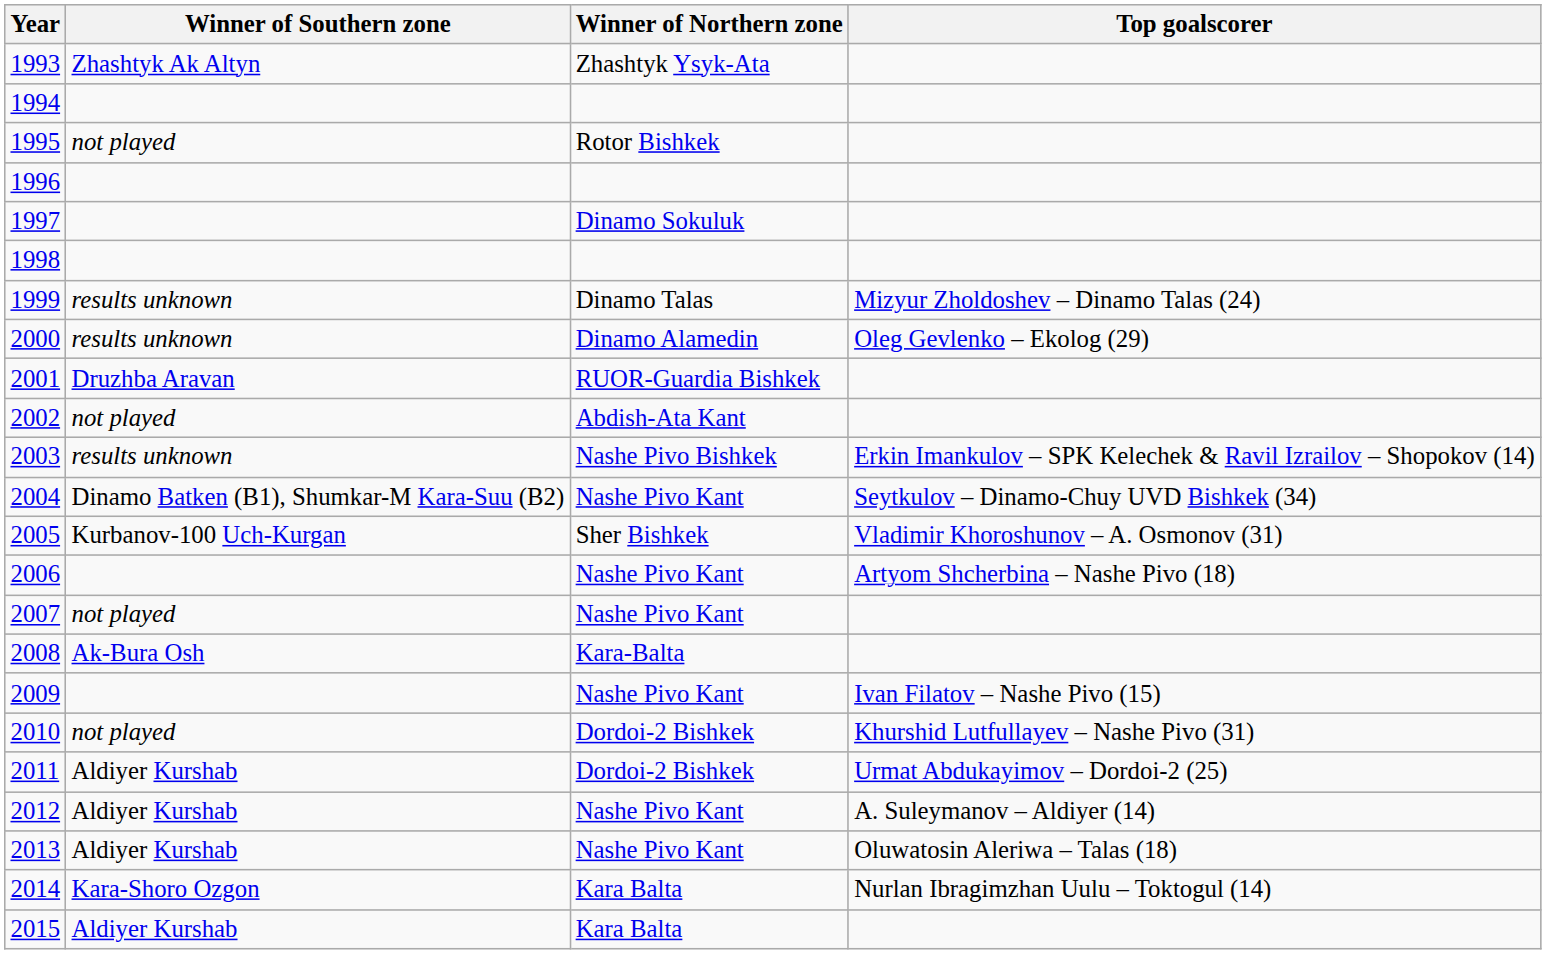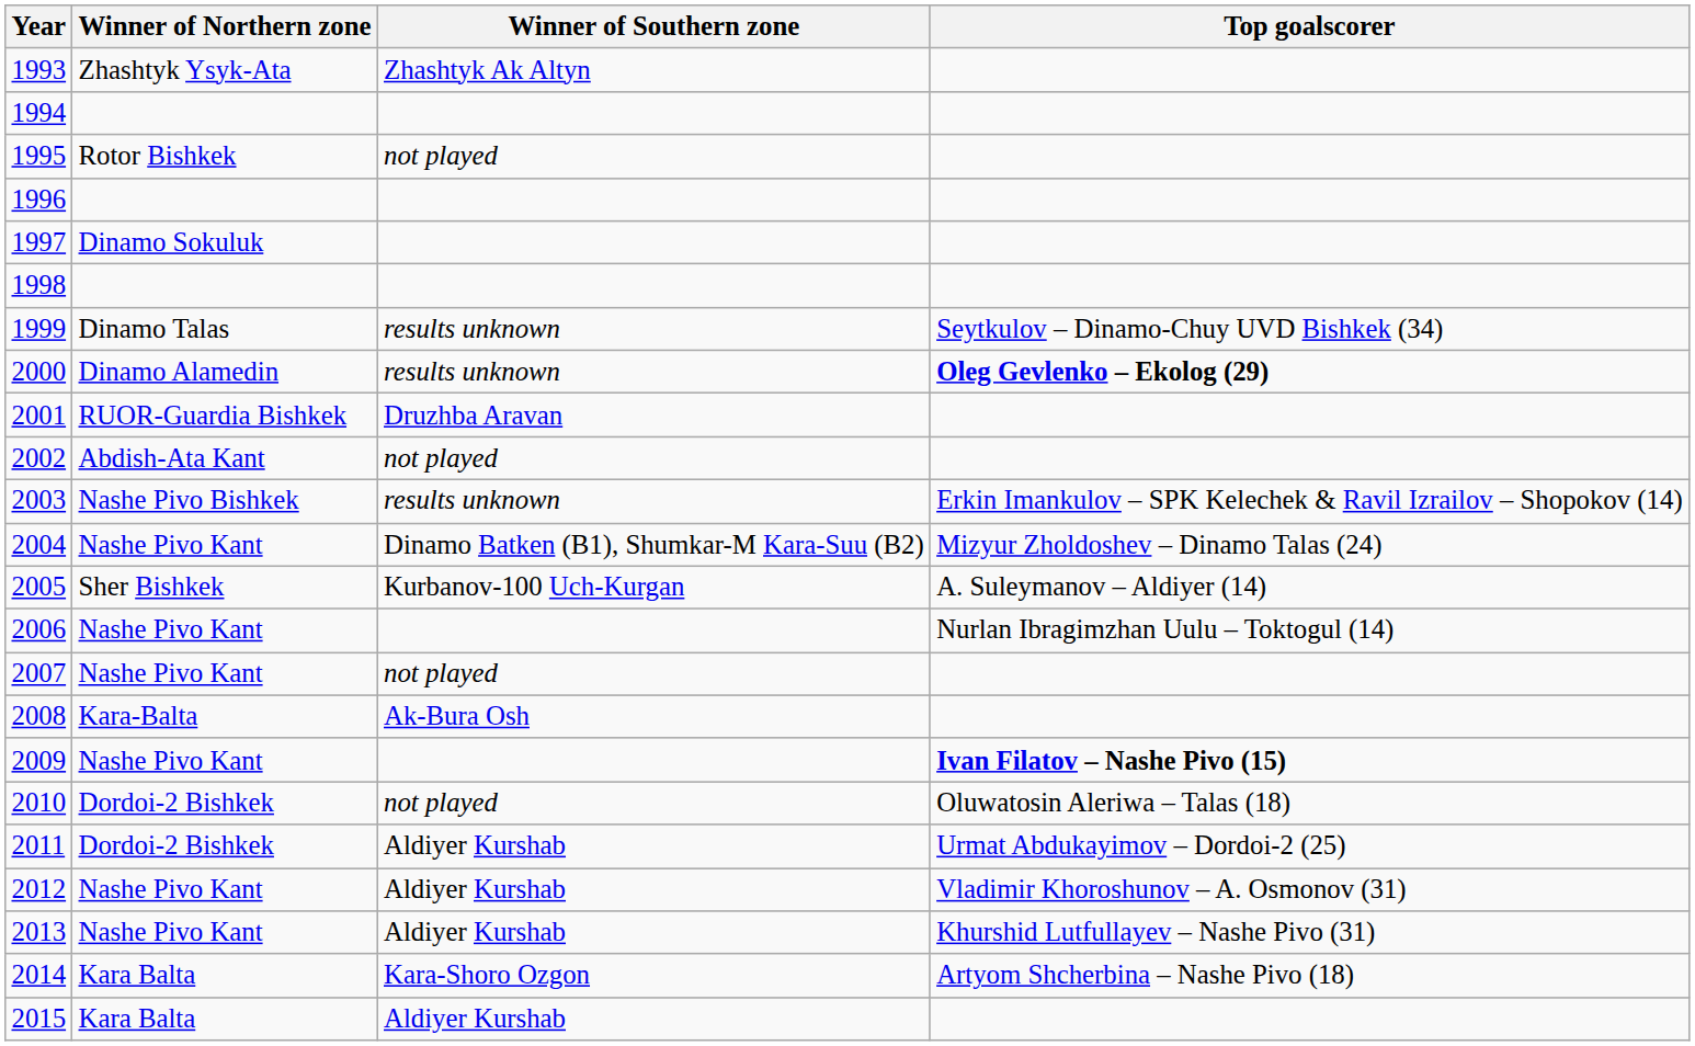 <table class="wikitable">
 <tr>
 <th><strong>Year</strong></th>
+<th>Winner of <strong>Northern zone</strong></th>
 <th>Winner of <strong>Southern zone</strong></th>
-<th>Winner of <strong>Northern zone</strong></th>
 <th><strong>Top goalscorer</strong></th>
 </tr>
 <tr>
 <td><a href='#'>1993</a></td>
+<td>Zhashtyk <a href='#'>Ysyk-Ata</a></td>
 <td><a href='#'>Zhashtyk Ak Altyn</a></td>
-<td>Zhashtyk <a href='#'>Ysyk-Ata</a></td>
 <td></td>
 </tr>
 <tr>
 <td><a href='#'>1994</a></td>
 <td></td>
 <td></td>
 <td></td>
 </tr>
 <tr>
 <td><a href='#'>1995</a></td>
+<td>Rotor <a href='#'>Bishkek</a></td>
 <td><em>not played</em></td>
-<td>Rotor <a href='#'>Bishkek</a></td>
 <td></td>
 </tr>
 <tr>
 <td><a href='#'>1996</a></td>
 <td></td>
 <td></td>
 <td></td>
 </tr>
 <tr>
 <td><a href='#'>1997</a></td>
+<td><a href='#'>Dinamo Sokuluk</a></td>
 <td></td>
-<td><a href='#'>Dinamo Sokuluk</a></td>
 <td></td>
 </tr>
 <tr>
 <td><a href='#'>1998</a></td>
 <td></td>
 <td></td>
 <td></td>
 </tr>
 <tr>
 <td><a href='#'>1999</a></td>
+<td>Dinamo Talas</td>
 <td><em>results unknown</em></td>
-<td>Dinamo Talas</td>
-<td><a href='#'>Mizyur Zholdoshev</a> – Dinamo Talas (24)</td>
+<td><a href='#'>Seytkulov</a> – Dinamo-Chuy UVD <a href='#'>Bishkek</a> (34)</td>
 </tr>
 <tr>
 <td><a href='#'>2000</a></td>
+<td><a href='#'>Dinamo Alamedin</a></td>
 <td><em>results unknown</em></td>
-<td><a href='#'>Dinamo Alamedin</a></td>
-<td><a href='#'>Oleg Gevlenko</a> – Ekolog (29)</td>
+<td><strong><a href='#'>Oleg Gevlenko</a> – Ekolog (29)</strong></td>
 </tr>
 <tr>
 <td><a href='#'>2001</a></td>
+<td><a href='#'>RUOR-Guardia Bishkek</a></td>
 <td><a href='#'>Druzhba Aravan</a></td>
-<td><a href='#'>RUOR-Guardia Bishkek</a></td>
 <td></td>
 </tr>
 <tr>
 <td><a href='#'>2002</a></td>
+<td><a href='#'>Abdish-Ata Kant</a></td>
 <td><em>not played</em></td>
-<td><a href='#'>Abdish-Ata Kant</a></td>
 <td></td>
 </tr>
 <tr>
 <td><a href='#'>2003</a></td>
+<td><a href='#'>Nashe Pivo Bishkek</a></td>
 <td><em>results unknown</em></td>
-<td><a href='#'>Nashe Pivo Bishkek</a></td>
 <td><a href='#'>Erkin Imankulov</a> – SPK Kelechek & <a href='#'>Ravil Izrailov</a> – Shopokov (14)</td>
 </tr>
 <tr>
 <td><a href='#'>2004</a></td>
+<td><a href='#'>Nashe Pivo Kant</a></td>
 <td>Dinamo <a href='#'>Batken</a> (B1), Shumkar-M <a href='#'>Kara-Suu</a> (B2)</td>
-<td><a href='#'>Nashe Pivo Kant</a></td>
-<td><a href='#'>Seytkulov</a> – Dinamo-Chuy UVD <a href='#'>Bishkek</a> (34)</td>
+<td><a href='#'>Mizyur Zholdoshev</a> – Dinamo Talas (24)</td>
 </tr>
 <tr>
 <td><a href='#'>2005</a></td>
+<td>Sher <a href='#'>Bishkek</a></td>
 <td>Kurbanov-100 <a href='#'>Uch-Kurgan</a></td>
-<td>Sher <a href='#'>Bishkek</a></td>
-<td><a href='#'>Vladimir Khoroshunov</a> –  A. Osmonov (31)</td>
+<td> A. Suleymanov – Aldiyer (14)</td>
 </tr>
 <tr>
 <td><a href='#'>2006</a></td>
+<td><a href='#'>Nashe Pivo Kant</a></td>
 <td></td>
-<td><a href='#'>Nashe Pivo Kant</a></td>
-<td> <a href='#'>Artyom Shcherbina</a> – Nashe Pivo (18)</td>
+<td> Nurlan Ibragimzhan Uulu – Toktogul (14)</td>
 </tr>
 <tr>
 <td><a href='#'>2007</a></td>
+<td><a href='#'>Nashe Pivo Kant</a></td>
 <td><em>not played</em></td>
-<td><a href='#'>Nashe Pivo Kant</a></td>
 <td></td>
 </tr>
 <tr>
 <td><a href='#'>2008</a></td>
+<td><a href='#'>Kara-Balta</a></td>
 <td><a href='#'>Ak-Bura Osh</a></td>
-<td><a href='#'>Kara-Balta</a></td>
 <td></td>
 </tr>
 <tr>
 <td><a href='#'>2009</a></td>
+<td><a href='#'>Nashe Pivo Kant</a></td>
 <td></td>
-<td><a href='#'>Nashe Pivo Kant</a></td>
-<td> <a href='#'>Ivan Filatov</a> – Nashe Pivo (15)</td>
+<td><strong> <a href='#'>Ivan Filatov</a> – Nashe Pivo (15)</strong></td>
 </tr>
 <tr>
 <td><a href='#'>2010</a></td>
+<td><a href='#'>Dordoi-2 Bishkek</a></td>
 <td><em>not played</em></td>
-<td><a href='#'>Dordoi-2 Bishkek</a></td>
-<td> <a href='#'>Khurshid Lutfullayev</a> – Nashe Pivo (31)</td>
+<td> Oluwatosin Aleriwa – Talas (18)</td>
 </tr>
 <tr>
 <td><a href='#'>2011</a></td>
+<td><a href='#'>Dordoi-2 Bishkek</a></td>
 <td>Aldiyer <a href='#'>Kurshab</a></td>
-<td><a href='#'>Dordoi-2 Bishkek</a></td>
 <td> <a href='#'>Urmat Abdukayimov</a> – Dordoi-2 (25)</td>
 </tr>
 <tr>
 <td><a href='#'>2012</a></td>
+<td><a href='#'>Nashe Pivo Kant</a></td>
 <td>Aldiyer <a href='#'>Kurshab</a></td>
-<td><a href='#'>Nashe Pivo Kant</a></td>
-<td> A. Suleymanov – Aldiyer (14)</td>
+<td><a href='#'>Vladimir Khoroshunov</a> –  A. Osmonov (31)</td>
 </tr>
 <tr>
 <td><a href='#'>2013</a></td>
+<td><a href='#'>Nashe Pivo Kant</a></td>
 <td>Aldiyer <a href='#'>Kurshab</a></td>
-<td><a href='#'>Nashe Pivo Kant</a></td>
-<td> Oluwatosin Aleriwa – Talas (18)</td>
+<td> <a href='#'>Khurshid Lutfullayev</a> – Nashe Pivo (31)</td>
 </tr>
 <tr>
 <td><a href='#'>2014</a></td>
+<td><a href='#'>Kara Balta</a></td>
 <td><a href='#'>Kara-Shoro Ozgon</a></td>
-<td><a href='#'>Kara Balta</a></td>
-<td> Nurlan Ibragimzhan Uulu – Toktogul (14)</td>
+<td> <a href='#'>Artyom Shcherbina</a> – Nashe Pivo (18)</td>
 </tr>
 <tr>
 <td><a href='#'>2015</a></td>
+<td><a href='#'>Kara Balta</a></td>
 <td><a href='#'>Aldiyer Kurshab</a></td>
-<td><a href='#'>Kara Balta</a></td>
 <td></td>
 </tr>
 </table>
